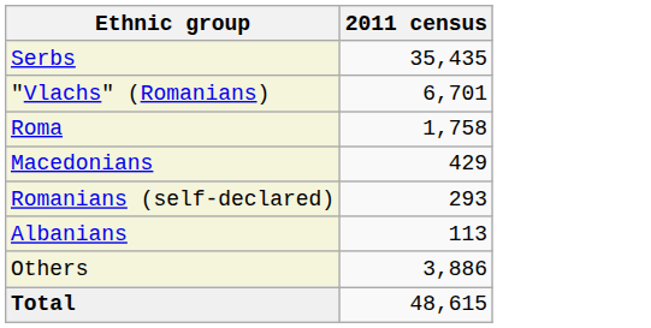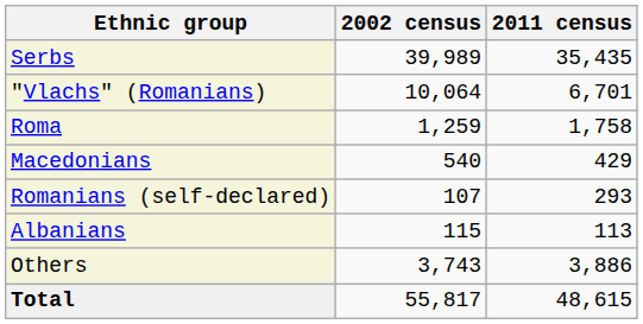 <table class="wikitable">
 <tr>
 <th>Ethnic group</th>
+<th>2002 census</th>
 <th>2011 census</th>
 </tr>
 <tr>
 <td style="background:#F5F5DC;"><a href='#'>Serbs</a></td>
+<td align="right">39,989</td>
 <td align="right">35,435</td>
 </tr>
 <tr>
 <td style="background:#F5F5DC;">"<a href='#'>Vlachs</a>" (<a href='#'>Romanians</a>)</td>
+<td align="right">10,064</td>
 <td align="right">6,701</td>
 </tr>
 <tr>
 <td style="background:#F5F5DC;"><a href='#'>Roma</a></td>
+<td align="right">1,259</td>
 <td align="right">1,758</td>
 </tr>
 <tr>
 <td style="background:#F5F5DC;"><a href='#'>Macedonians</a></td>
+<td align="right">540</td>
 <td align="right">429</td>
 </tr>
 <tr>
 <td style="background:#F5F5DC;"><a href='#'>Romanians</a> (self-declared)</td>
+<td align="right">107</td>
 <td align="right">293</td>
 </tr>
 <tr>
 <td style="background:#F5F5DC;"><a href='#'>Albanians</a></td>
+<td align="right">115</td>
 <td align="right">113</td>
 </tr>
 <tr>
 <td style="background:#F5F5DC;">Others</td>
+<td align="right">3,743</td>
 <td align="right">3,886</td>
 </tr>
 <tr>
 <td style="background:#F0F0F0;"><strong>Total</strong></td>
+<td align="right">55,817</td>
 <td align="right">48,615</td>
 </tr>
 </table>
